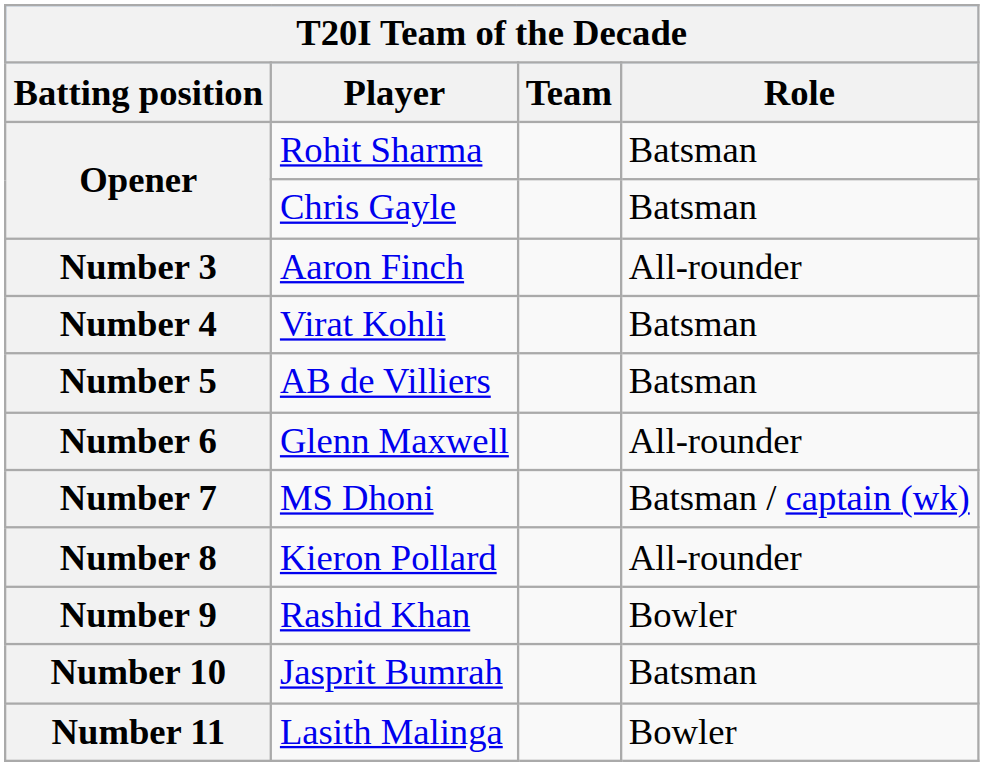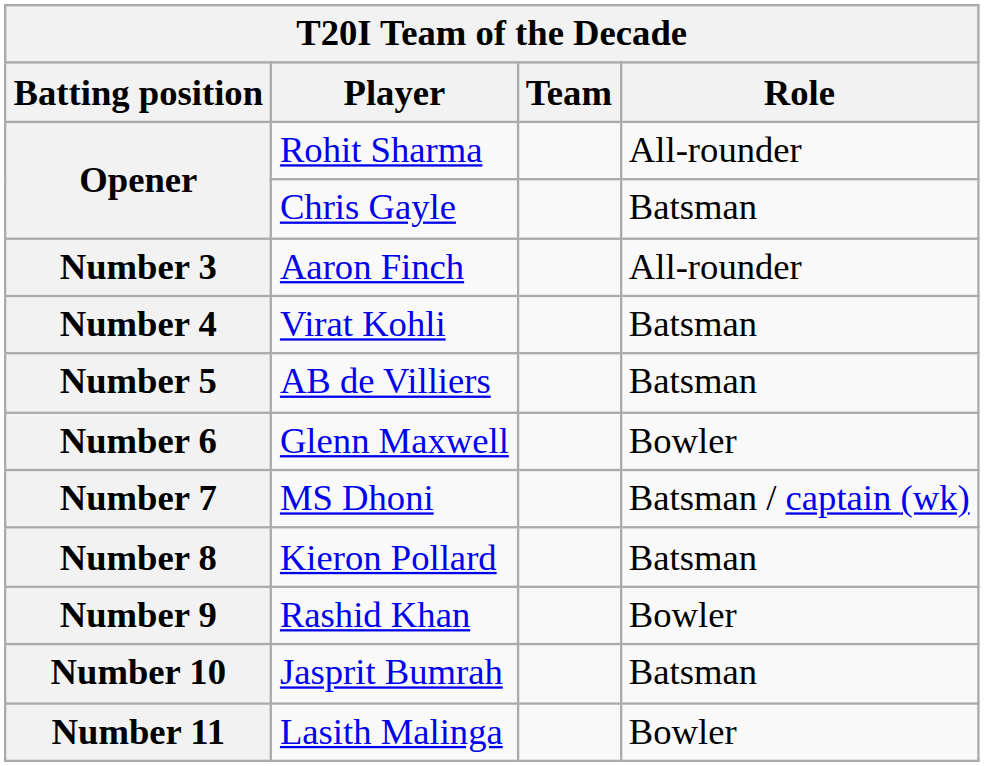 <table class="wikitable plainrowheaders">
 <tr style="background:#9cf;">
 <th colspan="5">T20I Team of the Decade</th>
 </tr>
 <tr>
 <th>Batting position</th>
 <th>Player</th>
 <th>Team</th>
 <th>Role</th>
 </tr>
 <tr>
 <th scope=row style=text-align:center; rowspan=2>Opener</th>
 <td><a href='#'>Rohit Sharma</a></td>
 <td></td>
-<td>Batsman</td>
+<td>All-rounder</td>
 </tr>
 <tr>
 <td><a href='#'>Chris Gayle</a></td>
 <td></td>
 <td>Batsman</td>
 </tr>
 <tr>
 <th scope=row style=text-align:center;>Number 3</th>
 <td><a href='#'>Aaron Finch</a></td>
 <td></td>
 <td>All-rounder</td>
 </tr>
 <tr>
 <th scope=row style=text-align:center;>Number 4</th>
 <td><a href='#'>Virat Kohli</a></td>
 <td></td>
 <td>Batsman</td>
 </tr>
 <tr>
 <th scope=row style=text-align:center;>Number 5</th>
 <td><a href='#'>AB de Villiers</a></td>
 <td></td>
 <td>Batsman</td>
 </tr>
 <tr>
 <th scope=row style=text-align:center;>Number 6</th>
 <td><a href='#'>Glenn Maxwell</a></td>
 <td></td>
-<td>All-rounder</td>
+<td>Bowler</td>
 </tr>
 <tr>
 <th scope=row style=text-align:center;>Number 7</th>
 <td><a href='#'>MS Dhoni</a></td>
 <td></td>
 <td>Batsman / <a href='#'>captain </a><a href='#'>(wk)</a></td>
 </tr>
 <tr>
 <th scope=row style=text-align:center;>Number 8</th>
 <td><a href='#'>Kieron Pollard</a></td>
 <td></td>
-<td>All-rounder</td>
+<td>Batsman</td>
 </tr>
 <tr>
 <th scope=row style=text-align:center;>Number 9</th>
 <td><a href='#'>Rashid Khan</a></td>
 <td></td>
 <td>Bowler</td>
 </tr>
 <tr>
 <th scope=row style=text-align:center;>Number 10</th>
 <td><a href='#'>Jasprit Bumrah</a></td>
 <td></td>
 <td>Batsman</td>
 </tr>
 <tr>
 <th scope=row style=text-align:center;>Number 11</th>
 <td><a href='#'>Lasith Malinga</a></td>
 <td></td>
 <td>Bowler</td>
 </tr>
 </table>
